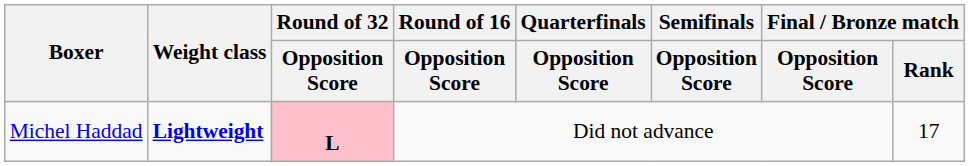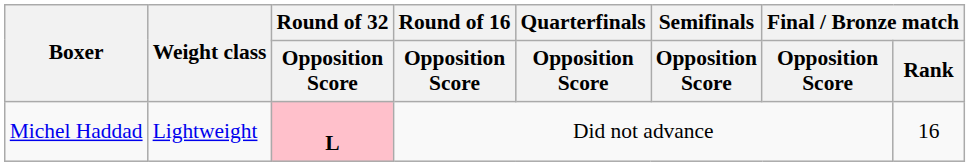 <table class=wikitable style="font-size:90%">
 <tr>
 <th rowspan="2">Boxer</th>
 <th rowspan="2">Weight class</th>
 <th>Round of 32</th>
 <th>Round of 16</th>
 <th>Quarterfinals</th>
 <th>Semifinals</th>
 <th colspan="2">Final / Bronze match</th>
 </tr>
 <tr>
 <th>Opposition<br>Score</th>
 <th>Opposition<br>Score</th>
 <th>Opposition<br>Score</th>
 <th>Opposition<br>Score</th>
 <th>Opposition<br>Score</th>
 <th>Rank</th>
 </tr>
 <tr>
 <td><a href='#'>Michel Haddad</a></td>
-<td><strong><a href='#'>Lightweight</a></strong></td>
+<td><a href='#'>Lightweight</a></td>
 <td align=center style="background: pink;"> <br> <strong>L</strong></td>
 <td align=center colspan=4>Did not advance</td>
-<td align=center>17</td>
+<td align=center>16</td>
 </tr>
 </table>
